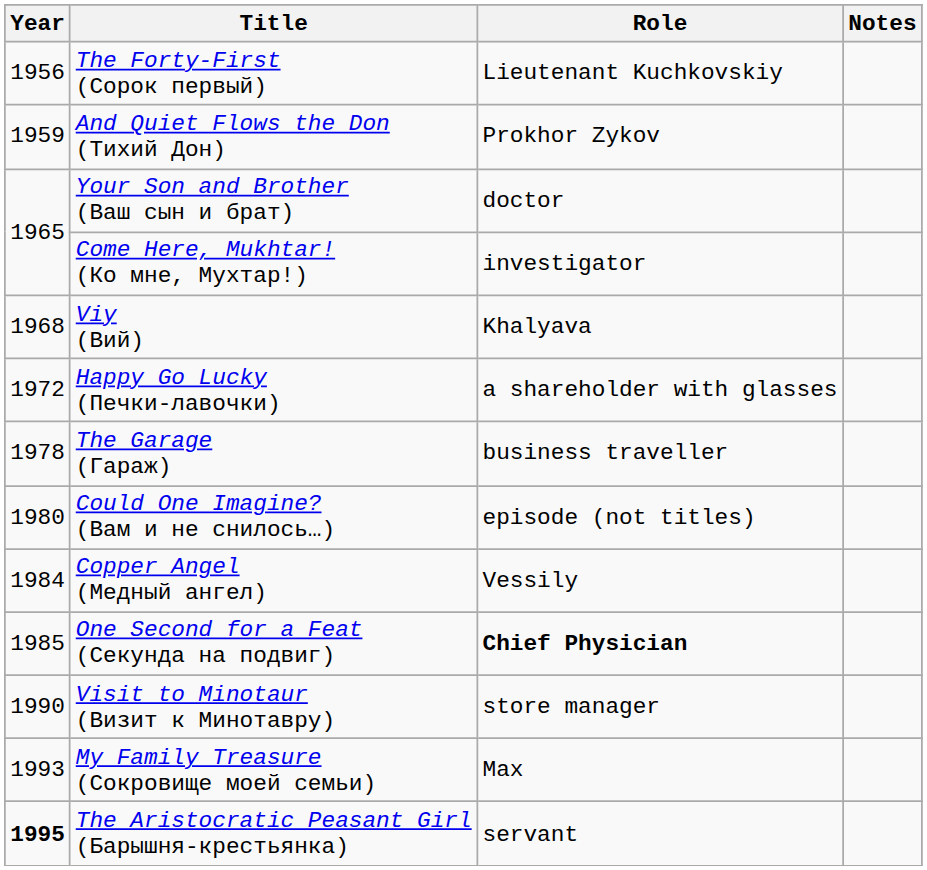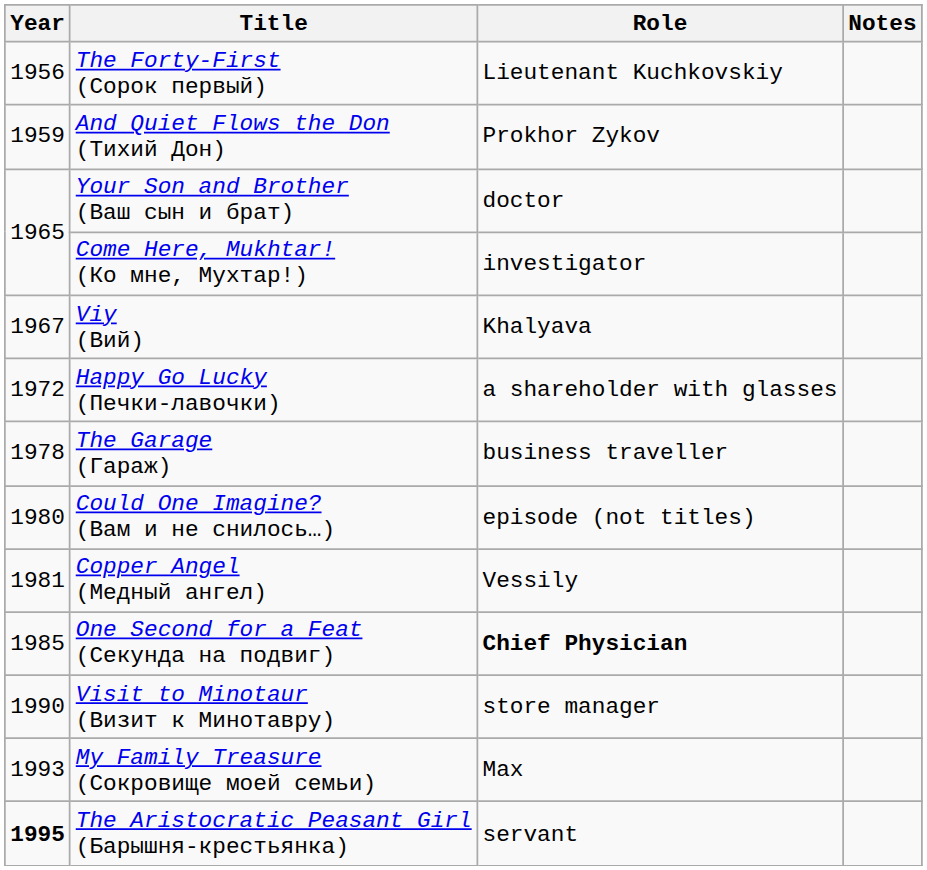 <table class="wikitable sortable">
 <tr>
 <th>Year</th>
 <th>Title</th>
 <th>Role</th>
 <th class="unsortable">Notes</th>
 </tr>
 <tr>
 <td>1956</td>
 <td><em><a href='#'>The Forty-First</a></em><br>(Сорок первый)</td>
 <td>Lieutenant Kuchkovskiy</td>
 <td></td>
 </tr>
 <tr>
 <td>1959</td>
 <td><em><a href='#'>And Quiet Flows the Don</a></em><br>(Тихий Дон)</td>
 <td>Prokhor Zykov</td>
 <td></td>
 </tr>
 <tr>
 <td rowspan=2>1965</td>
 <td><em><a href='#'>Your Son and Brother</a></em><br>(Ваш сын и брат)</td>
 <td>doctor</td>
 <td></td>
 </tr>
 <tr>
 <td><em><a href='#'>Come Here, Mukhtar!</a></em><br>(Ко мне, Мухтар!)</td>
 <td>investigator</td>
 <td></td>
 </tr>
 <tr>
-<td>1968</td>
+<td>1967</td>
 <td><em><a href='#'>Viy</a></em><br>(Вий)</td>
 <td>Khalyava</td>
 <td></td>
 </tr>
 <tr>
 <td>1972</td>
 <td><em><a href='#'>Happy Go Lucky</a></em><br>(Печки-лавочки)</td>
 <td>a shareholder with glasses</td>
 <td></td>
 </tr>
 <tr>
 <td>1978</td>
 <td><em><a href='#'>The Garage</a></em><br>(Гараж)</td>
 <td>business traveller</td>
 <td></td>
 </tr>
 <tr>
 <td>1980</td>
 <td><em><a href='#'>Could One Imagine?</a></em><br>(Вам и не снилось…)</td>
 <td>episode (not  titles)</td>
 <td></td>
 </tr>
 <tr>
-<td>1984</td>
+<td>1981</td>
 <td><em><a href='#'>Copper Angel</a></em><br>(Медный ангел)</td>
 <td>Vessily</td>
 <td></td>
 </tr>
 <tr>
 <td>1985</td>
 <td><em><a href='#'>One Second for a Feat</a></em><br>(Секунда на подвиг)</td>
 <td><strong>Chief Physician</strong></td>
 <td></td>
 </tr>
 <tr>
 <td>1990</td>
 <td><em><a href='#'>Visit to Minotaur</a></em><br>(Визит к Минотавру)</td>
 <td>store manager</td>
 <td></td>
 </tr>
 <tr>
 <td>1993</td>
 <td><em><a href='#'>My Family Treasure</a></em><br>(Сокровище моей семьи)</td>
 <td>Max</td>
 <td></td>
 </tr>
 <tr>
 <td><strong>1995</strong></td>
 <td><em><a href='#'>The Aristocratic Peasant Girl</a></em><br>(Барышня-крестьянка)</td>
 <td>servant</td>
 <td></td>
 </tr>
 </table>
